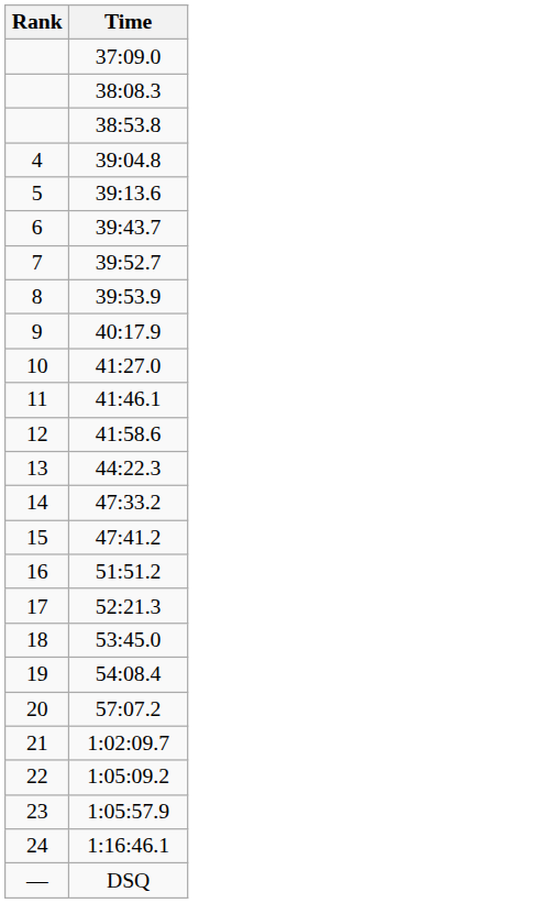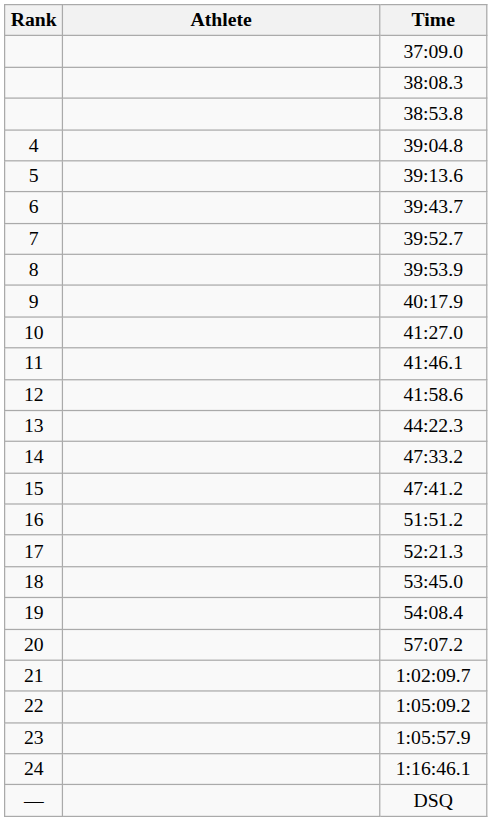 <table class=wikitable style="text-align:center">
 <tr>
 <th width=40>Rank</th>
+<th width=250>Athlete</th>
 <th width=80>Time</th>
 </tr>
 <tr>
 <td></td>
+<td align=left></td>
 <td>37:09.0</td>
 </tr>
 <tr>
 <td></td>
+<td align=left></td>
 <td>38:08.3</td>
 </tr>
 <tr>
 <td></td>
+<td align=left></td>
 <td>38:53.8</td>
 </tr>
 <tr>
 <td>4</td>
+<td align=left></td>
 <td>39:04.8</td>
 </tr>
 <tr>
 <td>5</td>
+<td align=left></td>
 <td>39:13.6</td>
 </tr>
 <tr>
 <td>6</td>
+<td align=left></td>
 <td>39:43.7</td>
 </tr>
 <tr>
 <td>7</td>
+<td align=left></td>
 <td>39:52.7</td>
 </tr>
 <tr>
 <td>8</td>
+<td align=left></td>
 <td>39:53.9</td>
 </tr>
 <tr>
 <td>9</td>
+<td align=left></td>
 <td>40:17.9</td>
 </tr>
 <tr>
 <td>10</td>
+<td align=left></td>
 <td>41:27.0</td>
 </tr>
 <tr>
 <td>11</td>
+<td align=left></td>
 <td>41:46.1</td>
 </tr>
 <tr>
 <td>12</td>
+<td align=left></td>
 <td>41:58.6</td>
 </tr>
 <tr>
 <td>13</td>
+<td align=left></td>
 <td>44:22.3</td>
 </tr>
 <tr>
 <td>14</td>
+<td align=left></td>
 <td>47:33.2</td>
 </tr>
 <tr>
 <td>15</td>
+<td align=left></td>
 <td>47:41.2</td>
 </tr>
 <tr>
 <td>16</td>
+<td align=left></td>
 <td>51:51.2</td>
 </tr>
 <tr>
 <td>17</td>
+<td align=left></td>
 <td>52:21.3</td>
 </tr>
 <tr>
 <td>18</td>
+<td align=left></td>
 <td>53:45.0</td>
 </tr>
 <tr>
 <td>19</td>
+<td align=left></td>
 <td>54:08.4</td>
 </tr>
 <tr>
 <td>20</td>
+<td align=left></td>
 <td>57:07.2</td>
 </tr>
 <tr>
 <td>21</td>
+<td align=left></td>
 <td>1:02:09.7</td>
 </tr>
 <tr>
 <td>22</td>
+<td align=left></td>
 <td>1:05:09.2</td>
 </tr>
 <tr>
 <td>23</td>
+<td align=left></td>
 <td>1:05:57.9</td>
 </tr>
 <tr>
 <td>24</td>
+<td align=left></td>
 <td>1:16:46.1</td>
 </tr>
 <tr>
 <td>—</td>
+<td align=left></td>
 <td>DSQ</td>
 </tr>
 </table>
